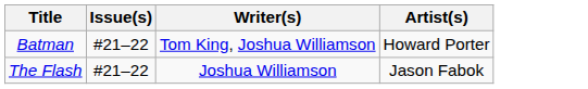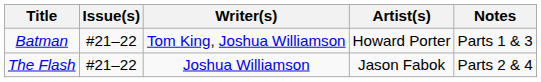 <table class="wikitable" style="text-align: center">
 <tr>
 <th>Title</th>
 <th>Issue(s)</th>
 <th>Writer(s)</th>
 <th>Artist(s)</th>
+<th>Notes</th>
 </tr>
 <tr>
 <td><em><a href='#'>Batman</a></em></td>
 <td>#21–22</td>
 <td><a href='#'>Tom King</a>, <a href='#'>Joshua Williamson</a></td>
 <td>Howard Porter</td>
+<td>Parts 1 & 3</td>
 </tr>
 <tr>
 <td><em><a href='#'>The Flash</a></em></td>
 <td>#21–22</td>
 <td><a href='#'>Joshua Williamson</a></td>
 <td>Jason Fabok</td>
+<td>Parts 2 & 4</td>
 </tr>
 </table>
